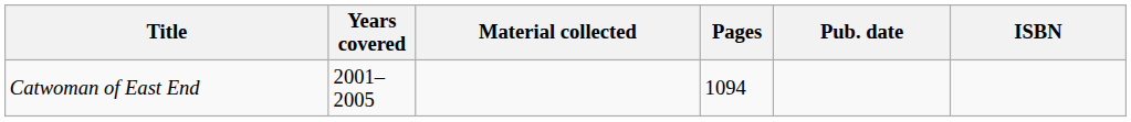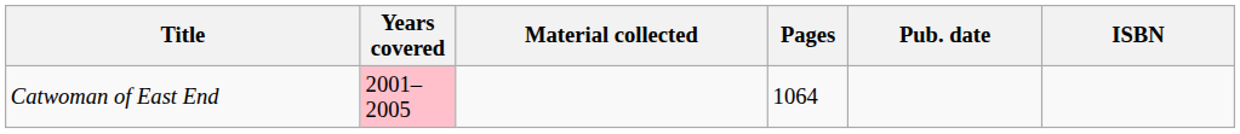 <table class="wikitable sortable" width=99%>
 <tr>
 <th width="245px">Title</th>
 <th width="60px">Years covered</th>
 <th class="unsortable">Material collected</th>
 <th width="50px">Pages</th>
 <th width="130px">Pub. date</th>
 <th class="unsortable" width="130px">ISBN</th>
 </tr>
 <tr>
 <td><em>Catwoman of East End</em></td>
-<td>2001–2005</td>
+<td style="background: pink;">2001–2005</td>
 <td></td>
-<td>1094</td>
+<td>1064</td>
 <td></td>
 <td></td>
 </tr>
 </table>
